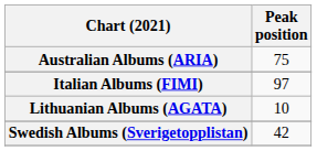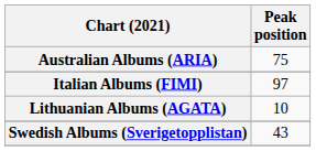 <table class="wikitable sortable plainrowheaders" style="text-align:center;">
 <tr>
 <th scope="col">Chart (2021)</th>
 <th scope="col">Peak<br>position</th>
 </tr>
 <tr>
 <th scope="row">Australian Albums (<a href='#'>ARIA</a>)</th>
 <td>75</td>
 </tr>
 <tr>
 </tr>
 <tr>
 </tr>
 <tr>
 </tr>
 <tr>
 </tr>
 <tr>
 </tr>
 <tr>
 </tr>
 <tr>
 </tr>
 <tr>
 <th scope="row">Italian Albums (<a href='#'>FIMI</a>)</th>
 <td>97</td>
 </tr>
 <tr>
 <th scope="row">Lithuanian Albums (<a href='#'>AGATA</a>)</th>
 <td>10</td>
 </tr>
 <tr>
 </tr>
 <tr>
 <th scope="row">Swedish Albums (<a href='#'>Sverigetopplistan</a>)</th>
-<td>42</td>
+<td>43</td>
 </tr>
 <tr>
 </tr>
 <tr>
 </tr>
 <tr>
 </tr>
 </table>
